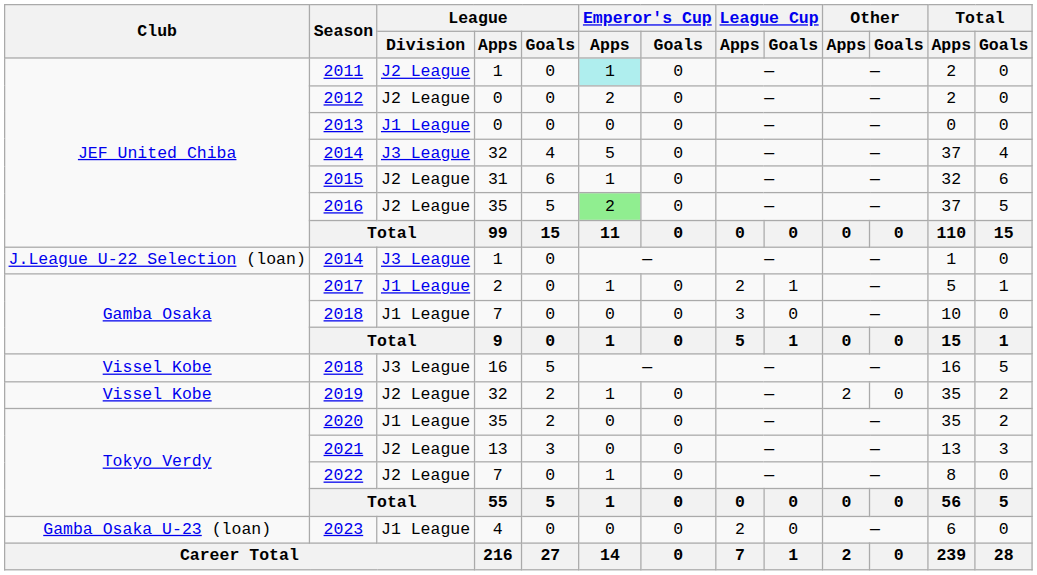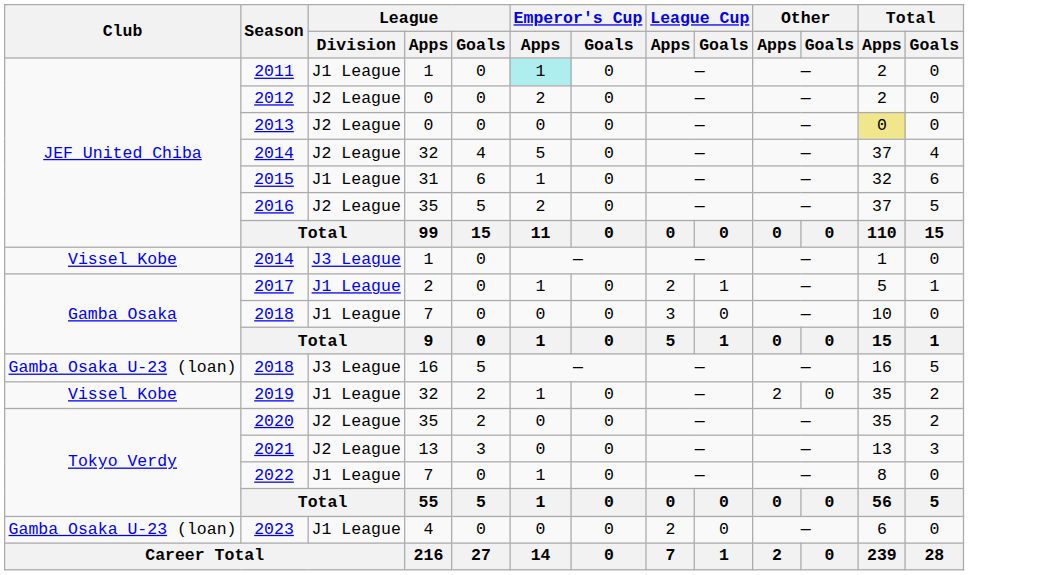 <table class="wikitable" style="text-align:center">
 <tr>
 <th rowspan=2>Club</th>
 <th rowspan=2>Season</th>
 <th colspan=3>League</th>
 <th colspan=2><a href='#'>Emperor's Cup</a></th>
 <th colspan=2><a href='#'>League Cup</a></th>
 <th colspan=2>Other</th>
 <th colspan=2>Total</th>
 </tr>
 <tr>
 <th>Division</th>
 <th>Apps</th>
 <th>Goals</th>
 <th>Apps</th>
 <th>Goals</th>
 <th>Apps</th>
 <th>Goals</th>
 <th>Apps</th>
 <th>Goals</th>
 <th>Apps</th>
 <th>Goals</th>
 </tr>
 <tr>
 <td rowspan="7"><a href='#'>JEF United Chiba</a></td>
 <td><a href='#'>2011</a></td>
-<td><a href='#'>J2 League</a></td>
+<td>J1 League</td>
 <td>1</td>
 <td>0</td>
 <td style="background: paleturquoise;">1</td>
 <td>0</td>
 <td colspan="2">—</td>
 <td colspan="2">—</td>
 <td>2</td>
 <td>0</td>
 </tr>
 <tr>
 <td><a href='#'>2012</a></td>
 <td>J2 League</td>
 <td>0</td>
 <td>0</td>
 <td>2</td>
 <td>0</td>
 <td colspan="2">—</td>
 <td colspan="2">—</td>
 <td>2</td>
 <td>0</td>
 </tr>
 <tr>
 <td><a href='#'>2013</a></td>
-<td><a href='#'>J1 League</a></td>
+<td>J2 League</td>
 <td>0</td>
 <td>0</td>
 <td>0</td>
 <td>0</td>
 <td colspan="2">—</td>
 <td colspan="2">—</td>
-<td>0</td>
+<td style="background: khaki;">0</td>
 <td>0</td>
 </tr>
 <tr>
 <td><a href='#'>2014</a></td>
-<td><a href='#'>J3 League</a></td>
+<td>J2 League</td>
 <td>32</td>
 <td>4</td>
 <td>5</td>
 <td>0</td>
 <td colspan="2">—</td>
 <td colspan="2">—</td>
 <td>37</td>
 <td>4</td>
 </tr>
 <tr>
 <td><a href='#'>2015</a></td>
-<td>J2 League</td>
+<td>J1 League</td>
 <td>31</td>
 <td>6</td>
 <td>1</td>
 <td>0</td>
 <td colspan="2">—</td>
 <td colspan="2">—</td>
 <td>32</td>
 <td>6</td>
 </tr>
 <tr>
 <td><a href='#'>2016</a></td>
 <td>J2 League</td>
 <td>35</td>
 <td>5</td>
-<td style="background: lightgreen;">2</td>
+<td>2</td>
 <td>0</td>
 <td colspan="2">—</td>
 <td colspan="2">—</td>
 <td>37</td>
 <td>5</td>
 </tr>
 <tr>
 <th colspan="2">Total</th>
 <th>99</th>
 <th>15</th>
 <th>11</th>
 <th>0</th>
 <th>0</th>
 <th>0</th>
 <th>0</th>
 <th>0</th>
 <th>110</th>
 <th>15</th>
 </tr>
 <tr>
-<td><a href='#'>J.League U-22 Selection</a> (loan)</td>
+<td><a href='#'>Vissel Kobe</a></td>
 <td><a href='#'>2014</a></td>
 <td><a href='#'>J3 League</a></td>
 <td>1</td>
 <td>0</td>
 <td colspan="2">—</td>
 <td colspan="2">—</td>
 <td colspan="2">—</td>
 <td>1</td>
 <td>0</td>
 </tr>
 <tr>
 <td rowspan="3"><a href='#'>Gamba Osaka</a></td>
 <td><a href='#'>2017</a></td>
 <td><a href='#'>J1 League</a></td>
 <td>2</td>
 <td>0</td>
 <td>1</td>
 <td>0</td>
 <td>2</td>
 <td>1</td>
 <td colspan="2">—</td>
 <td>5</td>
 <td>1</td>
 </tr>
 <tr>
 <td><a href='#'>2018</a></td>
 <td>J1 League</td>
 <td>7</td>
 <td>0</td>
 <td>0</td>
 <td>0</td>
 <td>3</td>
 <td>0</td>
 <td colspan="2">—</td>
 <td>10</td>
 <td>0</td>
 </tr>
 <tr>
 <th colspan="2">Total</th>
 <th>9</th>
 <th>0</th>
 <th>1</th>
 <th>0</th>
 <th>5</th>
 <th>1</th>
 <th>0</th>
 <th>0</th>
 <th>15</th>
 <th>1</th>
 </tr>
 <tr>
-<td><a href='#'>Vissel Kobe</a></td>
+<td><a href='#'>Gamba Osaka U-23</a> (loan)</td>
 <td><a href='#'>2018</a></td>
 <td>J3 League</td>
 <td>16</td>
 <td>5</td>
 <td colspan="2">—</td>
 <td colspan="2">—</td>
 <td colspan="2">—</td>
 <td>16</td>
 <td>5</td>
 </tr>
 <tr>
 <td><a href='#'>Vissel Kobe</a></td>
 <td><a href='#'>2019</a></td>
-<td>J2 League</td>
+<td>J1 League</td>
 <td>32</td>
 <td>2</td>
 <td>1</td>
 <td>0</td>
 <td colspan="2">—</td>
 <td>2</td>
 <td>0</td>
 <td>35</td>
 <td>2</td>
 </tr>
 <tr>
 <td rowspan="4"><a href='#'>Tokyo Verdy</a></td>
 <td><a href='#'>2020</a></td>
-<td>J1 League</td>
+<td>J2 League</td>
 <td>35</td>
 <td>2</td>
 <td>0</td>
 <td>0</td>
 <td colspan="2">—</td>
 <td colspan="2">—</td>
 <td>35</td>
 <td>2</td>
 </tr>
 <tr>
 <td><a href='#'>2021</a></td>
 <td>J2 League</td>
 <td>13</td>
 <td>3</td>
 <td>0</td>
 <td>0</td>
 <td colspan="2">—</td>
 <td colspan="2">—</td>
 <td>13</td>
 <td>3</td>
 </tr>
 <tr>
 <td><a href='#'>2022</a></td>
-<td>J2 League</td>
+<td>J1 League</td>
 <td>7</td>
 <td>0</td>
 <td>1</td>
 <td>0</td>
 <td colspan="2">—</td>
 <td colspan="2">—</td>
 <td>8</td>
 <td>0</td>
 </tr>
 <tr>
 <th colspan="2">Total</th>
 <th>55</th>
 <th>5</th>
 <th>1</th>
 <th>0</th>
 <th>0</th>
 <th>0</th>
 <th>0</th>
 <th>0</th>
 <th>56</th>
 <th>5</th>
 </tr>
 <tr>
 <td><a href='#'>Gamba Osaka U-23</a> (loan)</td>
 <td><a href='#'>2023</a></td>
 <td>J1 League</td>
 <td>4</td>
 <td>0</td>
 <td>0</td>
 <td>0</td>
 <td>2</td>
 <td>0</td>
 <td colspan="2">—</td>
 <td>6</td>
 <td>0</td>
 </tr>
 <tr>
 <th colspan="3">Career Total</th>
 <th>216</th>
 <th>27</th>
 <th>14</th>
 <th>0</th>
 <th>7</th>
 <th>1</th>
 <th>2</th>
 <th>0</th>
 <th>239</th>
 <th>28</th>
 </tr>
 </table>
